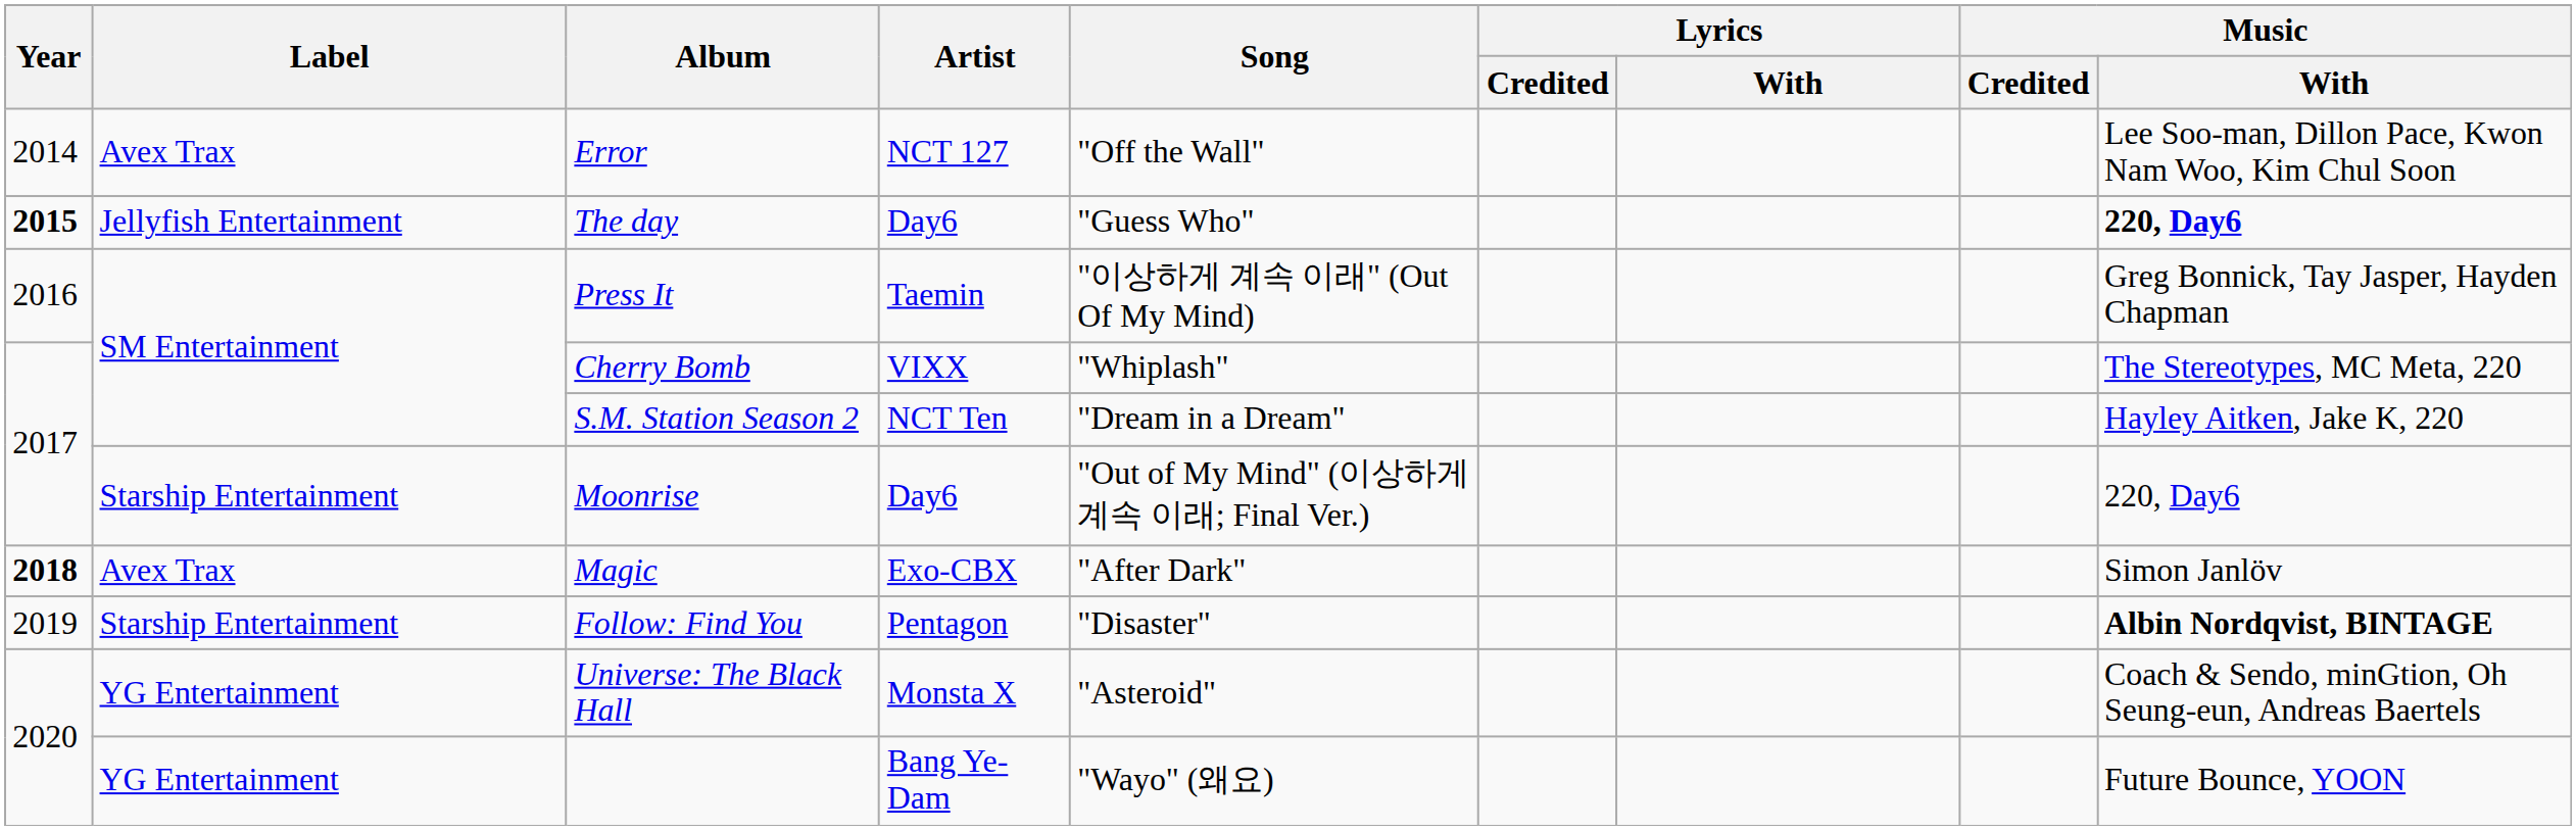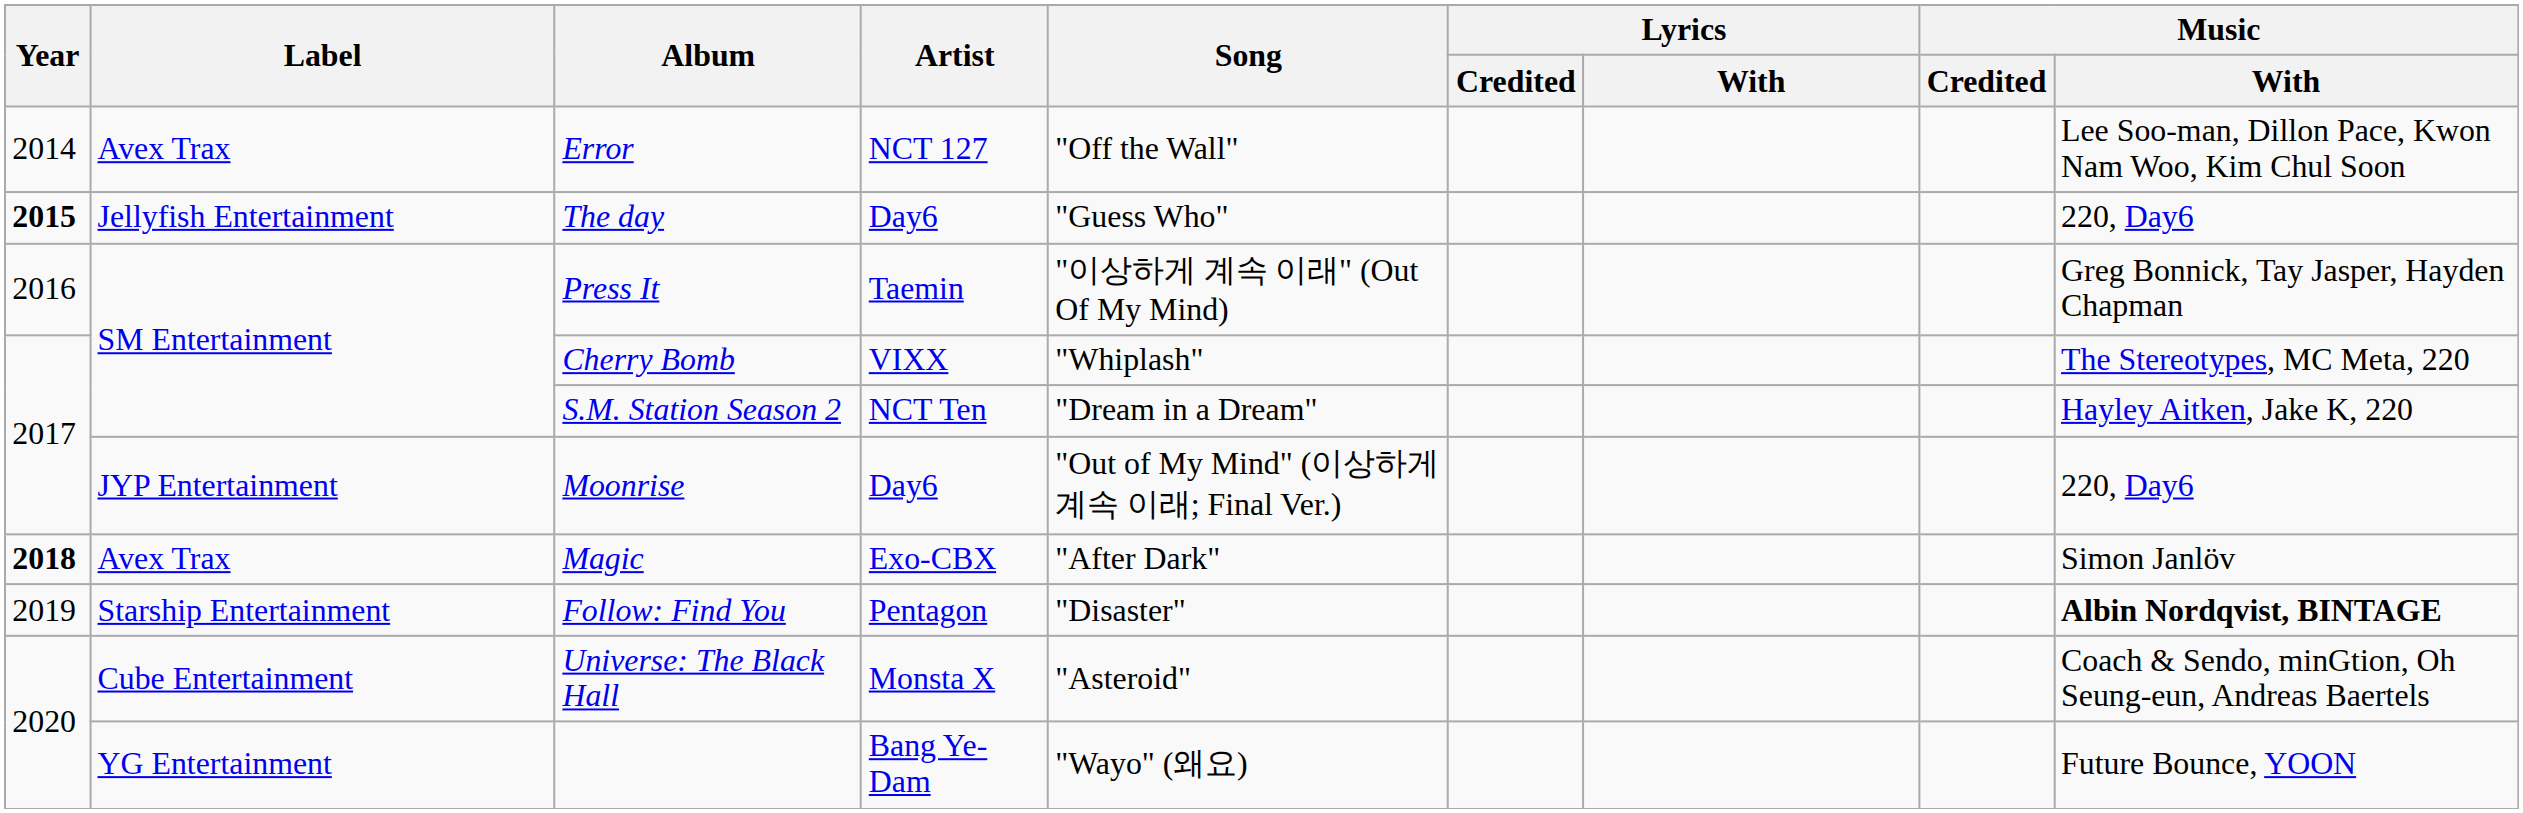 <table class="wikitable"  style="width:100%">
 <tr>
 <th rowspan=2 width=50px>Year</th>
 <th rowspan=2 width=800px>Label</th>
 <th rowspan=2 width=500px>Album</th>
 <th rowspan=2 width=200px>Artist</th>
 <th rowspan=2 width=700px>Song</th>
 <th colspan="2">Lyrics</th>
 <th colspan="2">Music</th>
 </tr>
 <tr>
 <th width=50px>Credited</th>
 <th width=700px>With</th>
 <th width=50px>Credited</th>
 <th width=850px>With</th>
 </tr>
 <tr>
 <td>2014</td>
 <td><a href='#'>Avex Trax</a></td>
 <td><em><a href='#'>Error</a></em></td>
 <td><a href='#'>NCT 127</a></td>
 <td>"Off the Wall"</td>
 <td></td>
 <td></td>
 <td></td>
 <td>Lee Soo-man, Dillon Pace, Kwon Nam Woo, Kim Chul Soon</td>
 </tr>
 <tr>
 <td><strong>2015</strong></td>
 <td><a href='#'>Jellyfish Entertainment</a></td>
 <td><em><a href='#'>The day</a> </em></td>
 <td><a href='#'>Day6</a></td>
 <td>"Guess Who"</td>
 <td></td>
 <td></td>
 <td></td>
-<td><strong>220, <a href='#'>Day6</a></strong></td>
+<td>220, <a href='#'>Day6</a></td>
 </tr>
 <tr>
 <td>2016</td>
 <td rowspan="3"><a href='#'>SM Entertainment</a></td>
 <td><em><a href='#'>Press It</a></em></td>
 <td><a href='#'>Taemin</a></td>
 <td>"이상하게 계속 이래" (Out Of My Mind)</td>
 <td></td>
 <td></td>
 <td></td>
 <td>Greg Bonnick, Tay Jasper, Hayden Chapman</td>
 </tr>
 <tr>
 <td rowspan="3">2017</td>
 <td><a href='#'><em>Cherry Bomb</em></a></td>
 <td><a href='#'>VIXX</a></td>
 <td>"Whiplash"</td>
 <td></td>
 <td></td>
 <td></td>
 <td><a href='#'>The Stereotypes</a>, MC Meta, 220</td>
 </tr>
 <tr>
 <td><em><a href='#'>S.M. Station Season 2</a></em></td>
 <td><a href='#'>NCT Ten</a></td>
 <td>"Dream in a Dream"</td>
 <td></td>
 <td></td>
 <td></td>
 <td><a href='#'>Hayley Aitken</a>, Jake K, 220</td>
 </tr>
 <tr>
-<td><a href='#'>Starship Entertainment</a></td>
+<td><a href='#'>JYP Entertainment</a></td>
 <td><em><a href='#'>Moonrise</a> </em></td>
 <td><a href='#'>Day6</a></td>
 <td>"Out of My Mind" (이상하게 계속 이래; Final Ver.)</td>
 <td></td>
 <td></td>
 <td></td>
 <td>220, <a href='#'>Day6</a></td>
 </tr>
 <tr>
 <td><strong>2018</strong></td>
 <td><a href='#'>Avex Trax</a></td>
 <td><a href='#'><em>Magic</em></a></td>
 <td><a href='#'>Exo-CBX</a></td>
 <td>"After Dark"</td>
 <td></td>
 <td></td>
 <td></td>
 <td>Simon Janlöv</td>
 </tr>
 <tr>
 <td>2019</td>
 <td><a href='#'>Starship Entertainment</a></td>
 <td><em><a href='#'>Follow: Find You</a></em></td>
 <td><a href='#'>Pentagon</a></td>
 <td>"Disaster"</td>
 <td></td>
 <td></td>
 <td></td>
 <td><strong>Albin Nordqvist, BINTAGE</strong></td>
 </tr>
 <tr>
 <td rowspan="2">2020</td>
-<td><a href='#'>YG Entertainment</a></td>
+<td><a href='#'>Cube Entertainment</a></td>
 <td><em><a href='#'>Universe: The Black Hall</a></em></td>
 <td><a href='#'>Monsta X</a></td>
 <td>"Asteroid"</td>
 <td></td>
 <td></td>
 <td></td>
 <td>Coach & Sendo, minGtion, Oh Seung-eun, Andreas Baertels</td>
 </tr>
 <tr>
 <td><a href='#'>YG Entertainment</a></td>
 <td></td>
 <td><a href='#'>Bang Ye-Dam</a></td>
 <td>"Wayo" (왜요)</td>
 <td></td>
 <td></td>
 <td></td>
 <td>Future Bounce, <a href='#'>YOON</a></td>
 </tr>
 </table>
